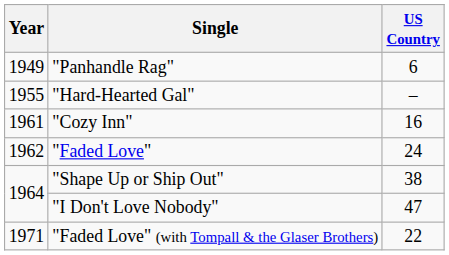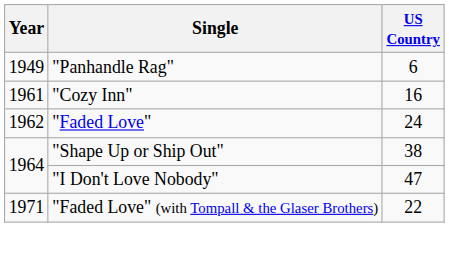 <table class="wikitable">
 <tr>
 <th>Year</th>
 <th>Single</th>
 <th style="width:45px;"><small><a href='#'>US Country</a></small></th>
 </tr>
 <tr>
 <td>1949</td>
 <td>"Panhandle Rag"</td>
 <td style="text-align:center;">6</td>
-</tr>
-<tr>
-<td>1955</td>
-<td>"Hard-Hearted Gal"</td>
-<td style="text-align:center;">–</td>
 </tr>
 <tr>
 <td>1961</td>
 <td>"Cozy Inn"</td>
 <td style="text-align:center;">16</td>
 </tr>
 <tr>
 <td>1962</td>
 <td>"<a href='#'>Faded Love</a>"</td>
 <td style="text-align:center;">24</td>
 </tr>
 <tr>
 <td rowspan="2">1964</td>
 <td>"Shape Up or Ship Out"</td>
 <td style="text-align:center;">38</td>
 </tr>
 <tr>
 <td>"I Don't Love Nobody"</td>
 <td style="text-align:center;">47</td>
 </tr>
 <tr>
 <td>1971</td>
 <td>"Faded Love" <small>(with <a href='#'>Tompall & the Glaser Brothers</a>)</small></td>
 <td style="text-align:center;">22</td>
 </tr>
 </table>
